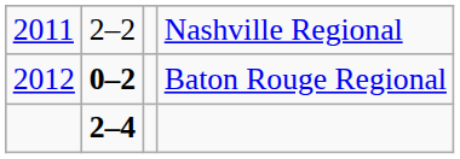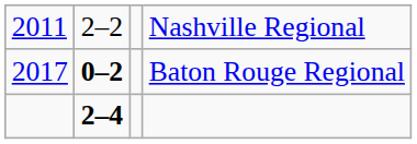 <table class="wikitable">
 <tr>
 <td><a href='#'>2011</a></td>
 <td>2–2</td>
 <td></td>
 <td><a href='#'>Nashville Regional</a></td>
 </tr>
 <tr>
-<td><a href='#'>2012</a></td>
+<td><a href='#'>2017</a></td>
 <td><strong>0–2</strong></td>
 <td></td>
 <td><a href='#'>Baton Rouge Regional</a></td>
 </tr>
 <tr>
 <td></td>
 <td><strong>2–4</strong></td>
 <td><strong></strong></td>
 <td></td>
 </tr>
 </table>
